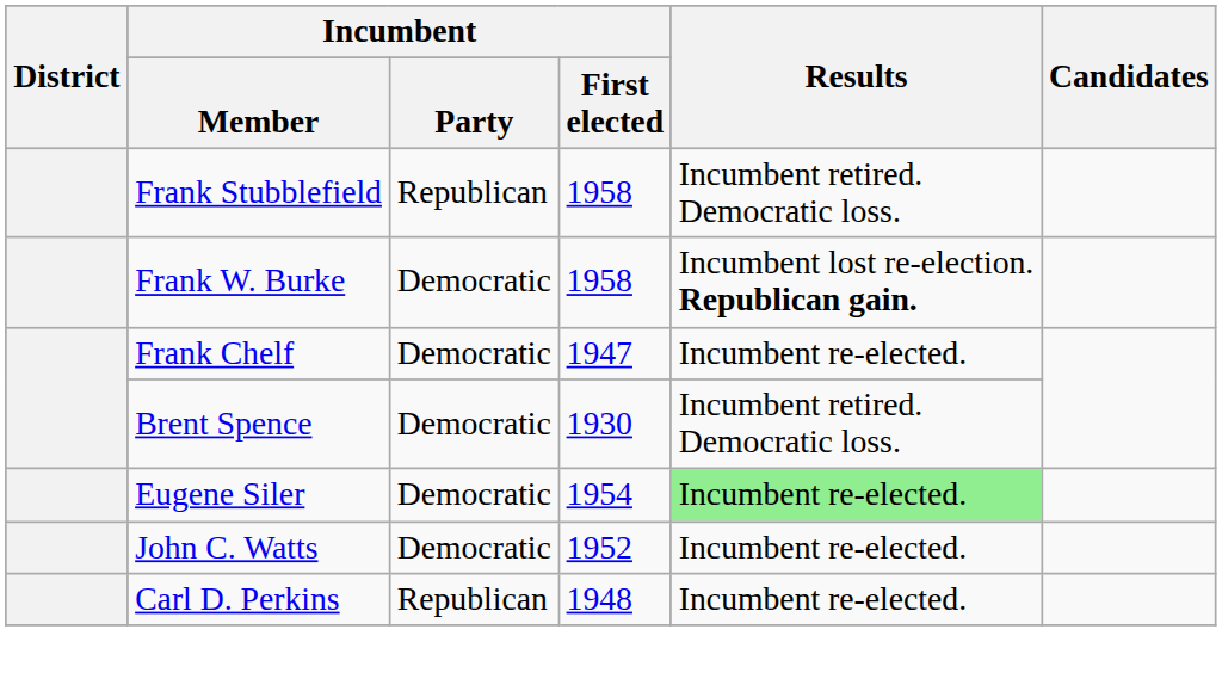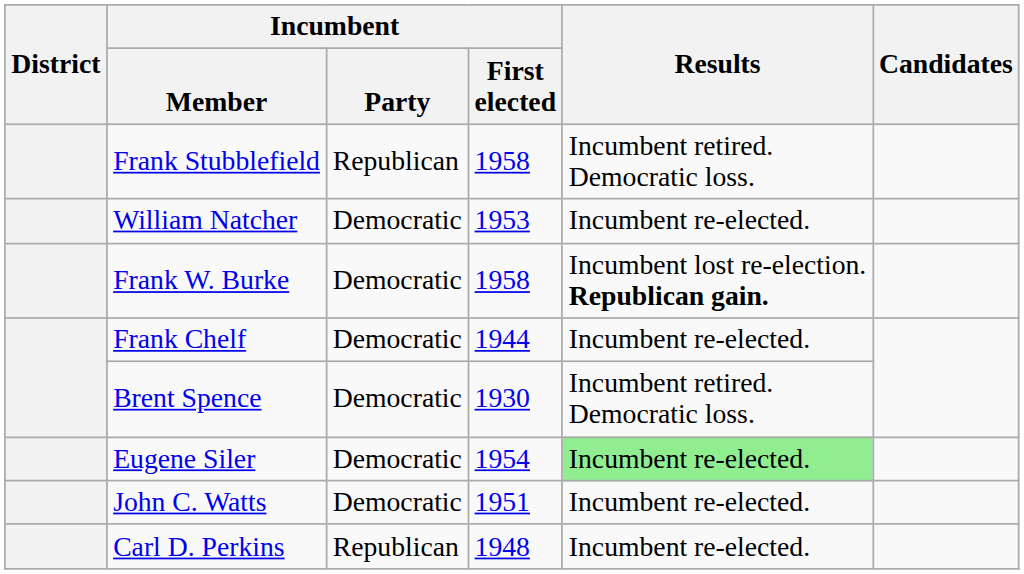 <table class="wikitable sortable">
 <tr>
 <th rowspan=2>District</th>
 <th colspan=3>Incumbent</th>
 <th rowspan=2>Results</th>
 <th rowspan=2 class="unsortable">Candidates</th>
 </tr>
 <tr valign=bottom>
 <th>Member</th>
 <th>Party</th>
 <th>First<br>elected</th>
 </tr>
 <tr>
 <th></th>
 <td><a href='#'>Frank Stubblefield</a></td>
 <td>Republican</td>
 <td><a href='#'>1958</a></td>
 <td>Incumbent retired.<br>Democratic loss.</td>
 <td nowrap></td>
 </tr>
 <tr>
 <th></th>
+<td><a href='#'>William Natcher</a></td>
+<td>Democratic</td>
+<td><a href='#'>1953 </a></td>
+<td>Incumbent re-elected.</td>
+<td nowrap></td>
+</tr>
+<tr>
+<th></th>
 <td><a href='#'>Frank W. Burke</a></td>
 <td>Democratic</td>
 <td><a href='#'>1958</a></td>
 <td>Incumbent lost re-election.<br><strong>Republican gain.</strong></td>
 <td nowrap></td>
 </tr>
 <tr>
 <th rowspan=2></th>
 <td><a href='#'>Frank Chelf</a></td>
 <td>Democratic</td>
-<td><a href='#'>1947</a></td>
+<td><a href='#'>1944</a></td>
 <td>Incumbent re-elected.</td>
 <td rowspan=2 nowrap></td>
 </tr>
 <tr>
 <td><a href='#'>Brent Spence</a><br></td>
 <td>Democratic</td>
 <td><a href='#'>1930</a></td>
 <td>Incumbent retired.<br>Democratic loss.</td>
 </tr>
 <tr>
 <th></th>
 <td><a href='#'>Eugene Siler</a><br></td>
 <td>Democratic</td>
 <td><a href='#'>1954</a></td>
 <td style="background: lightgreen;">Incumbent re-elected.</td>
 <td nowrap></td>
 </tr>
 <tr>
 <th></th>
 <td><a href='#'>John C. Watts</a></td>
 <td>Democratic</td>
-<td><a href='#'>1952 </a></td>
+<td><a href='#'>1951 </a></td>
 <td>Incumbent re-elected.</td>
 <td nowrap></td>
 </tr>
 <tr>
 <th></th>
 <td><a href='#'>Carl D. Perkins</a></td>
 <td>Republican</td>
 <td><a href='#'>1948</a></td>
 <td>Incumbent re-elected.</td>
 <td nowrap></td>
 </tr>
 </table>
